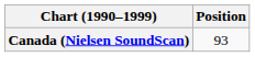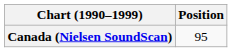 <table class="wikitable plainrowheaders">
 <tr>
 <th>Chart (1990–1999)</th>
 <th>Position</th>
 </tr>
 <tr>
 <th scope="row">Canada (<a href='#'>Nielsen SoundScan</a>)</th>
-<td align=center>93</td>
+<td align=center>95</td>
 </tr>
 </table>
